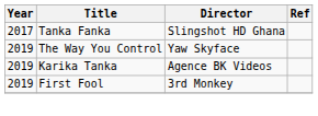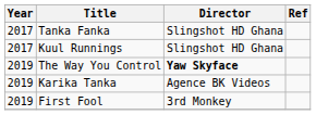 <table class="wikitable">
 <tr>
 <th>Year</th>
 <th>Title</th>
 <th>Director</th>
 <th>Ref</th>
 </tr>
 <tr>
 <td>2017</td>
 <td>Tanka Fanka</td>
 <td>Slingshot HD Ghana</td>
 <td></td>
 </tr>
 <tr>
+<td>2017</td>
+<td>Kuul Runnings</td>
+<td>Slingshot HD Ghana</td>
+<td></td>
+</tr>
+<tr>
 <td>2019</td>
 <td>The Way You Control</td>
-<td>Yaw Skyface</td>
+<td><strong>Yaw Skyface</strong></td>
 <td></td>
 </tr>
 <tr>
 <td>2019</td>
 <td>Karika Tanka</td>
 <td>Agence BK Videos</td>
 <td></td>
 </tr>
 <tr>
 <td>2019</td>
 <td>First Fool</td>
 <td>3rd Monkey</td>
 <td></td>
 </tr>
 <tr>
 </tr>
 </table>
